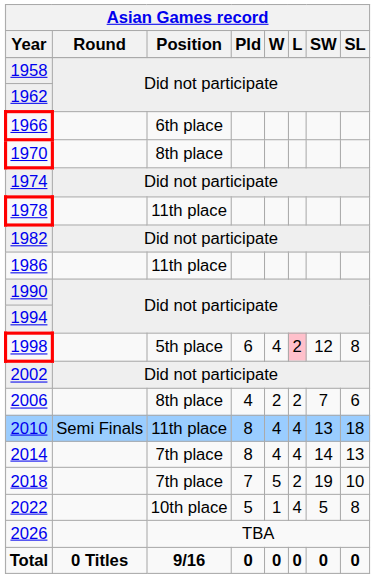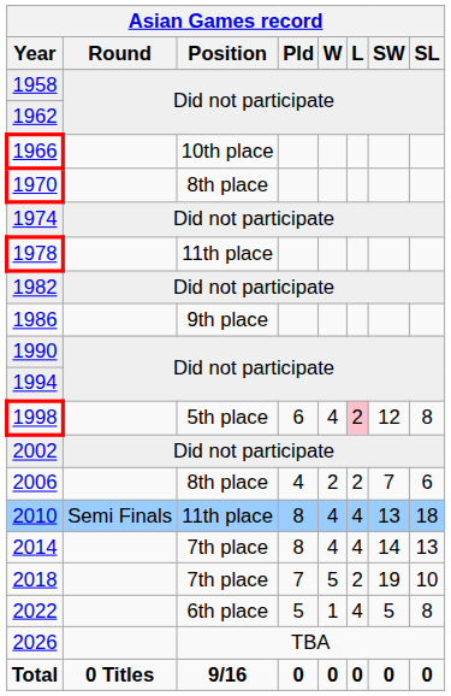 <table class="wikitable" style="text-align: center;">
 <tr>
 <th colspan=8><a href='#'>Asian Games record</a></th>
 </tr>
 <tr>
 <th>Year</th>
 <th>Round</th>
 <th>Position</th>
 <th>Pld</th>
 <th>W</th>
 <th>L</th>
 <th>SW</th>
 <th>SL</th>
 </tr>
 <tr>
 </tr>
 <tr bgcolor="efefef">
 <td> <a href='#'>1958</a></td>
 <td colspan=8 rowspan=2>Did not participate</td>
 </tr>
 <tr bgcolor="efefef">
 <td> <a href='#'>1962</a></td>
 </tr>
 <tr>
 <td style="border: 3px solid red"> <a href='#'>1966</a></td>
 <td></td>
-<td>6th place</td>
+<td>10th place</td>
 <td></td>
 <td></td>
 <td></td>
 <td></td>
 <td></td>
 </tr>
 <tr>
 <td style="border: 3px solid red"> <a href='#'>1970</a></td>
 <td></td>
 <td>8th place</td>
 <td></td>
 <td></td>
 <td></td>
 <td></td>
 <td></td>
 </tr>
 <tr bgcolor="efefef">
 <td> <a href='#'>1974</a></td>
 <td colspan=8 rowspan=1>Did not participate</td>
 </tr>
 <tr>
 <td style="border: 3px solid red"> <a href='#'>1978</a></td>
 <td></td>
 <td>11th place</td>
 <td></td>
 <td></td>
 <td></td>
 <td></td>
 <td></td>
 </tr>
 <tr bgcolor="efefef">
 <td> <a href='#'>1982</a></td>
 <td colspan=8 rowspan=1>Did not participate</td>
 </tr>
 <tr>
 <td> <a href='#'>1986</a></td>
 <td></td>
-<td>11th place</td>
+<td>9th place</td>
 <td></td>
 <td></td>
 <td></td>
 <td></td>
 <td></td>
 </tr>
 <tr bgcolor="efefef">
 <td> <a href='#'>1990</a></td>
 <td colspan=8 rowspan=2>Did not participate</td>
 </tr>
 <tr bgcolor="efefef">
 <td> <a href='#'>1994</a></td>
 </tr>
 <tr>
 <td style="border: 3px solid red"> <a href='#'>1998</a></td>
 <td></td>
 <td>5th place</td>
 <td>6</td>
 <td>4</td>
 <td style="background: pink;">2</td>
 <td>12</td>
 <td>8</td>
 </tr>
 <tr bgcolor="efefef">
 <td> <a href='#'>2002</a></td>
 <td colspan=8 rowspan=1>Did not participate</td>
 </tr>
 <tr>
 <td> <a href='#'>2006</a></td>
 <td></td>
 <td>8th place</td>
 <td>4</td>
 <td>2</td>
 <td>2</td>
 <td>7</td>
 <td>6</td>
 </tr>
 <tr bgcolor="9acdff">
 <td> <a href='#'>2010</a></td>
 <td>Semi Finals</td>
 <td>11th place</td>
 <td>8</td>
 <td>4</td>
 <td>4</td>
 <td>13</td>
 <td>18</td>
 </tr>
 <tr>
 <td> <a href='#'>2014</a></td>
 <td></td>
 <td>7th place</td>
 <td>8</td>
 <td>4</td>
 <td>4</td>
 <td>14</td>
 <td>13</td>
 </tr>
 <tr>
 <td> <a href='#'>2018</a></td>
 <td></td>
 <td>7th place</td>
 <td>7</td>
 <td>5</td>
 <td>2</td>
 <td>19</td>
 <td>10</td>
 </tr>
 <tr>
 <td> <a href='#'>2022</a></td>
 <td></td>
-<td>10th place</td>
+<td>6th place</td>
 <td>5</td>
 <td>1</td>
 <td>4</td>
 <td>5</td>
 <td>8</td>
 </tr>
 <tr>
 <td> <a href='#'>2026</a></td>
 <td></td>
 <td colspan=8 rowspan=1>TBA</td>
 </tr>
 <tr>
 <td><strong>Total</strong></td>
 <td><strong>0 Titles</strong></td>
 <td><strong>9/16</strong></td>
 <td><strong>0</strong></td>
 <td><strong>0</strong></td>
 <td><strong>0</strong></td>
 <td><strong>0</strong></td>
 <td><strong>0</strong></td>
 </tr>
 </table>
